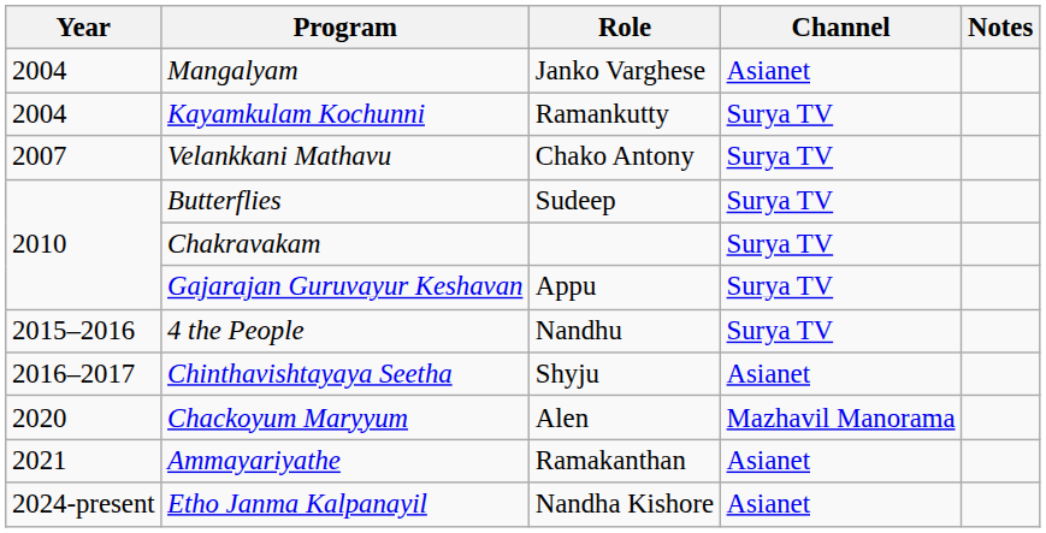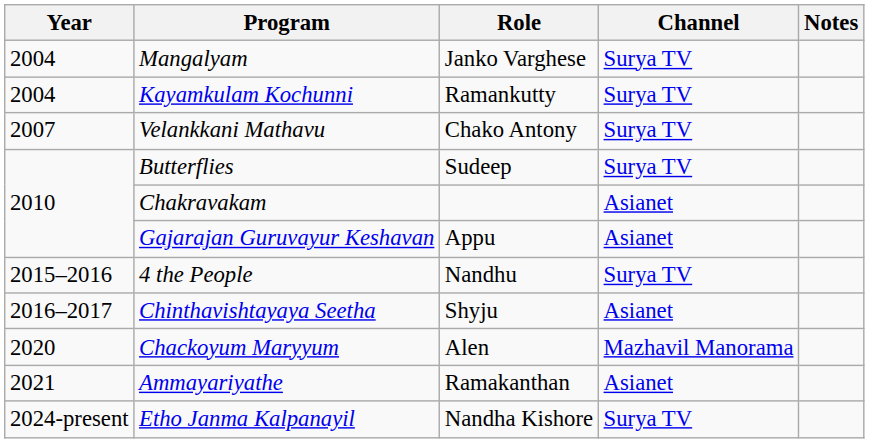 <table class="wikitable plainrowheaders sortable" style="margin-right: 0;">
 <tr>
 <th scope="col">Year</th>
 <th scope="col">Program</th>
 <th scope="col">Role</th>
 <th scope="col">Channel</th>
 <th scope="col">Notes</th>
 </tr>
 <tr>
 <td>2004</td>
 <td><em>Mangalyam</em></td>
 <td>Janko Varghese</td>
-<td><a href='#'>Asianet</a></td>
+<td><a href='#'>Surya TV</a></td>
 <td></td>
 </tr>
 <tr>
 <td>2004</td>
 <td><em><a href='#'>Kayamkulam Kochunni</a></em></td>
 <td>Ramankutty</td>
 <td><a href='#'>Surya TV</a></td>
 <td></td>
 </tr>
 <tr>
 <td>2007</td>
 <td><em>Velankkani Mathavu</em></td>
 <td>Chako Antony</td>
 <td><a href='#'>Surya TV</a></td>
 <td></td>
 </tr>
 <tr>
 <td rowspan=3>2010</td>
 <td><em>Butterflies</em></td>
 <td>Sudeep</td>
 <td><a href='#'>Surya TV</a></td>
 <td></td>
 </tr>
 <tr>
 <td><em>Chakravakam</em></td>
 <td></td>
-<td><a href='#'>Surya TV</a></td>
+<td><a href='#'>Asianet</a></td>
 <td></td>
 </tr>
 <tr>
 <td><em><a href='#'>Gajarajan Guruvayur Keshavan</a></em></td>
 <td>Appu</td>
-<td><a href='#'>Surya TV</a></td>
+<td><a href='#'>Asianet</a></td>
 <td></td>
 </tr>
 <tr>
 <td>2015–2016</td>
 <td><em>4 the People</em></td>
 <td>Nandhu</td>
 <td><a href='#'>Surya TV</a></td>
 <td></td>
 </tr>
 <tr>
 <td>2016–2017</td>
 <td><em><a href='#'>Chinthavishtayaya Seetha</a> </em></td>
 <td>Shyju</td>
 <td><a href='#'>Asianet</a></td>
 <td></td>
 </tr>
 <tr>
 <td>2020</td>
 <td><em><a href='#'>Chackoyum Maryyum</a></em></td>
 <td>Alen</td>
 <td><a href='#'>Mazhavil Manorama</a></td>
 <td></td>
 </tr>
 <tr>
 <td>2021</td>
 <td><em><a href='#'>Ammayariyathe</a></em></td>
 <td>Ramakanthan</td>
 <td><a href='#'>Asianet</a></td>
 <td></td>
 </tr>
 <tr>
 <td>2024-present</td>
 <td><em><a href='#'>Etho Janma Kalpanayil</a></em></td>
 <td>Nandha Kishore</td>
-<td><a href='#'>Asianet</a></td>
+<td><a href='#'>Surya TV</a></td>
 <td></td>
 </tr>
 </table>
